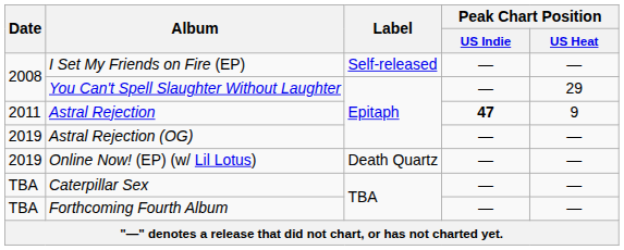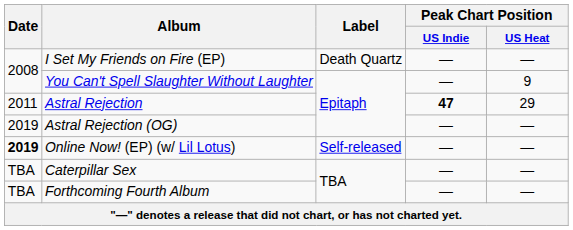 <table class="wikitable">
 <tr>
 <th rowspan="2">Date</th>
 <th rowspan="2">Album</th>
 <th rowspan="2">Label</th>
 <th colspan="2">Peak Chart Position</th>
 </tr>
 <tr>
 <th style="width:86px;"><small><a href='#'>US Indie</a></small></th>
 <th style="width:86px;"><small><a href='#'>US Heat</a></small></th>
 </tr>
 <tr>
 <td rowspan="2">2008</td>
 <td><em>I Set My Friends on Fire</em> (EP)</td>
-<td><a href='#'>Self-released</a></td>
+<td>Death Quartz</td>
 <td style="text-align:center;">—</td>
 <td style="text-align:center;">—</td>
 </tr>
 <tr>
 <td><em><a href='#'>You Can't Spell Slaughter Without Laughter</a></em></td>
 <td rowspan="3"><a href='#'>Epitaph</a></td>
 <td style="text-align:center;">—</td>
-<td style="text-align:center;">29</td>
+<td style="text-align:center;">9</td>
 </tr>
 <tr>
 <td>2011</td>
 <td><em><a href='#'>Astral Rejection</a></em></td>
 <td style="text-align:center;"><strong>47</strong></td>
-<td style="text-align:center;">9</td>
+<td style="text-align:center;">29</td>
 </tr>
 <tr>
 <td>2019</td>
 <td><em>Astral Rejection (OG)</em></td>
 <td style="text-align:center;">—</td>
 <td style="text-align:center;">—</td>
 </tr>
 <tr>
-<td>2019</td>
+<td><strong>2019</strong></td>
 <td><em>Online Now!</em> (EP) (w/ <a href='#'>Lil Lotus</a>)</td>
-<td>Death Quartz</td>
+<td><a href='#'>Self-released</a></td>
 <td style="text-align:center;">—</td>
 <td style="text-align:center;">—</td>
 </tr>
 <tr>
 <td>TBA</td>
 <td><em>Caterpillar Sex</em></td>
 <td rowspan="2">TBA</td>
 <td style="text-align:center;">—</td>
 <td style="text-align:center;">—</td>
 </tr>
 <tr>
 <td>TBA</td>
 <td><em>Forthcoming Fourth Album</em></td>
 <td style="text-align:center;">—</td>
 <td style="text-align:center;">—</td>
 </tr>
 <tr>
 <th colspan="8"><small>"—" denotes a release that did not chart, or has not charted yet.</small></th>
 </tr>
 </table>
